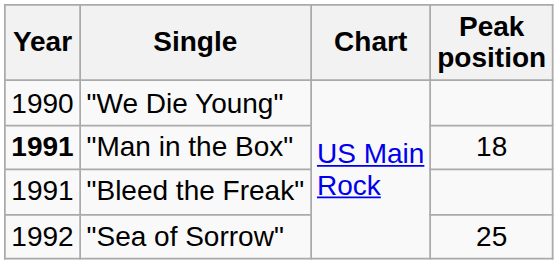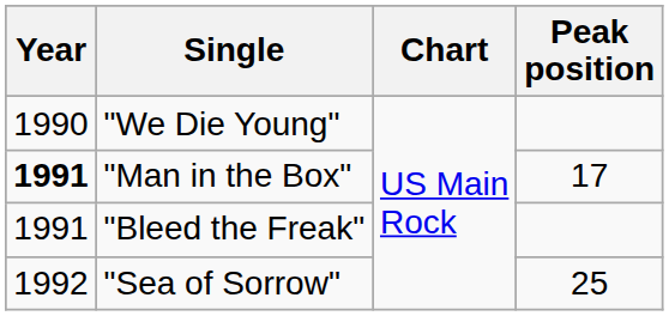 <table class="wikitable">
 <tr>
 <th>Year</th>
 <th>Single</th>
 <th>Chart</th>
 <th>Peak<br>position</th>
 </tr>
 <tr>
 <td>1990</td>
 <td>"We Die Young"</td>
 <td rowspan="4"><a href='#'>US Main<br>Rock</a></td>
 <td></td>
 </tr>
 <tr>
 <td><strong>1991</strong></td>
 <td>"Man in the Box"</td>
-<td style="text-align:center;">18</td>
+<td style="text-align:center;">17</td>
 </tr>
 <tr>
 <td>1991</td>
 <td>"Bleed the Freak"</td>
 <td></td>
 </tr>
 <tr>
 <td>1992</td>
 <td>"Sea of Sorrow"</td>
 <td style="text-align:center;">25</td>
 </tr>
 </table>
